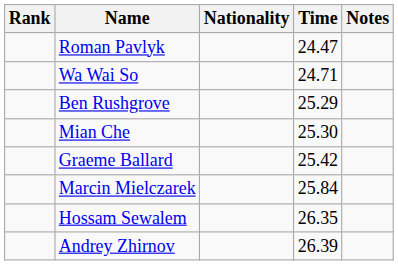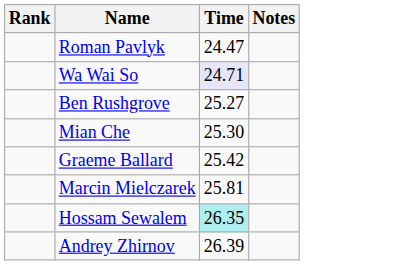 <table class="wikitable sortable" style="text-align:center">
 <tr>
 <th>Rank</th>
 <th>Name</th>
-<th>Nationality</th>
 <th>Time</th>
 <th>Notes</th>
 </tr>
 <tr>
 <td></td>
 <td align=left><a href='#'>Roman Pavlyk</a></td>
-<td align=left></td>
 <td>24.47</td>
 <td></td>
 </tr>
 <tr>
 <td></td>
 <td align=left><a href='#'>Wa Wai So</a></td>
-<td align=left></td>
-<td>24.71</td>
+<td style="background: lavender;">24.71</td>
 <td></td>
 </tr>
 <tr>
 <td></td>
 <td align=left><a href='#'>Ben Rushgrove</a></td>
-<td align=left></td>
-<td>25.29</td>
+<td>25.27</td>
 <td></td>
 </tr>
 <tr>
 <td></td>
 <td align=left><a href='#'>Mian Che</a></td>
-<td align=left></td>
 <td>25.30</td>
 <td></td>
 </tr>
 <tr>
 <td></td>
 <td align=left><a href='#'>Graeme Ballard</a></td>
-<td align=left></td>
 <td>25.42</td>
 <td></td>
 </tr>
 <tr>
 <td></td>
 <td align=left><a href='#'>Marcin Mielczarek</a></td>
-<td align=left></td>
-<td>25.84</td>
+<td>25.81</td>
 <td></td>
 </tr>
 <tr>
 <td></td>
 <td align=left><a href='#'>Hossam Sewalem</a></td>
-<td align=left></td>
-<td>26.35</td>
+<td style="background: paleturquoise;">26.35</td>
 <td></td>
 </tr>
 <tr>
 <td></td>
 <td align=left><a href='#'>Andrey Zhirnov</a></td>
-<td align=left></td>
 <td>26.39</td>
 <td></td>
 </tr>
 </table>
